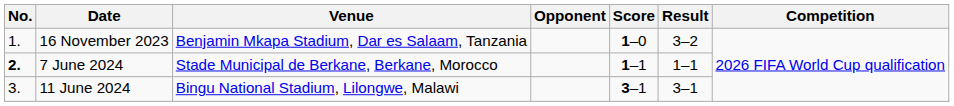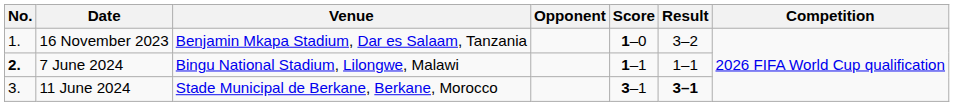 <table class="wikitable">
 <tr>
 <th>No.</th>
 <th>Date</th>
 <th>Venue</th>
 <th>Opponent</th>
 <th>Score</th>
 <th>Result</th>
 <th>Competition</th>
 </tr>
 <tr>
 <td>1.</td>
 <td>16 November 2023</td>
 <td><a href='#'>Benjamin Mkapa Stadium</a>, <a href='#'>Dar es Salaam</a>, Tanzania</td>
 <td></td>
 <td align=center><strong>1</strong>–0</td>
 <td align=center>3–2</td>
 <td rowspan="3"><a href='#'>2026 FIFA World Cup qualification</a></td>
 </tr>
 <tr>
 <td><strong>2.</strong></td>
 <td>7 June 2024</td>
-<td><a href='#'>Stade Municipal de Berkane</a>, <a href='#'>Berkane</a>, Morocco</td>
+<td><a href='#'>Bingu National Stadium</a>, <a href='#'>Lilongwe</a>, Malawi</td>
 <td></td>
 <td align=center><strong>1</strong>–1</td>
 <td align=center>1–1</td>
 </tr>
 <tr>
 <td>3.</td>
 <td>11 June 2024</td>
-<td><a href='#'>Bingu National Stadium</a>, <a href='#'>Lilongwe</a>, Malawi</td>
+<td><a href='#'>Stade Municipal de Berkane</a>, <a href='#'>Berkane</a>, Morocco</td>
 <td></td>
 <td align=center><strong>3</strong>–1</td>
-<td align=center>3–1</td>
+<td align=center><strong>3–1</strong></td>
 </tr>
 </table>
